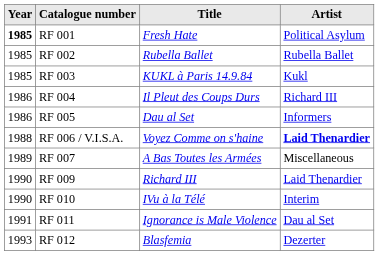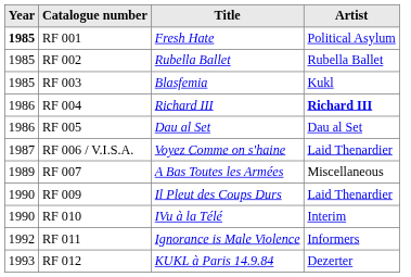 <table class="toccolours" border="1" cellpadding="4" style="border-collapse:collapse">
 <tr style="background-color:#e9e9e9" |>
 <th>Year</th>
 <th>Catalogue number</th>
 <th>Title</th>
 <th>Artist</th>
 </tr>
 <tr>
 <td><strong>1985</strong></td>
 <td>RF 001</td>
 <td><em><a href='#'>Fresh Hate</a></em></td>
 <td><a href='#'>Political Asylum</a></td>
 </tr>
 <tr>
 <td>1985</td>
 <td>RF 002</td>
 <td><em><a href='#'>Rubella Ballet</a></em></td>
 <td><a href='#'>Rubella Ballet</a></td>
 </tr>
 <tr>
 <td>1985</td>
 <td>RF 003</td>
-<td><em><a href='#'>KUKL à Paris 14.9.84</a></em></td>
+<td><em><a href='#'>Blasfemia</a></em></td>
 <td><a href='#'>Kukl</a></td>
 </tr>
 <tr>
 <td>1986</td>
 <td>RF 004</td>
-<td><em><a href='#'>Il Pleut des Coups Durs</a></em></td>
-<td><a href='#'>Richard III</a></td>
+<td><em><a href='#'>Richard III</a></em></td>
+<td><strong><a href='#'>Richard III</a></strong></td>
 </tr>
 <tr>
 <td>1986</td>
 <td>RF 005</td>
 <td><em><a href='#'>Dau al Set</a></em></td>
-<td><a href='#'>Informers</a></td>
+<td><a href='#'>Dau al Set</a></td>
 </tr>
 <tr>
-<td>1988</td>
+<td>1987</td>
 <td>RF 006 / V.I.S.A.</td>
 <td><em><a href='#'>Voyez Comme on s'haine</a></em></td>
-<td><strong><a href='#'>Laid Thenardier</a></strong></td>
+<td><a href='#'>Laid Thenardier</a></td>
 </tr>
 <tr>
 <td>1989</td>
 <td>RF 007</td>
 <td><em><a href='#'>A Bas Toutes les Armées</a></em></td>
 <td>Miscellaneous</td>
 </tr>
 <tr>
 <td>1990</td>
 <td>RF 009</td>
-<td><em><a href='#'>Richard III</a></em></td>
+<td><em><a href='#'>Il Pleut des Coups Durs</a></em></td>
 <td><a href='#'>Laid Thenardier</a></td>
 </tr>
 <tr>
 <td>1990</td>
 <td>RF 010</td>
 <td><em><a href='#'>IVu à la Télé</a></em></td>
 <td><a href='#'>Interim</a></td>
 </tr>
 <tr>
-<td>1991</td>
+<td>1992</td>
 <td>RF 011</td>
 <td><em><a href='#'>Ignorance is Male Violence</a></em></td>
-<td><a href='#'>Dau al Set</a></td>
+<td><a href='#'>Informers</a></td>
 </tr>
 <tr>
 <td>1993</td>
 <td>RF 012</td>
-<td><em><a href='#'>Blasfemia</a></em></td>
+<td><em><a href='#'>KUKL à Paris 14.9.84</a></em></td>
 <td><a href='#'>Dezerter</a></td>
 </tr>
 </table>
